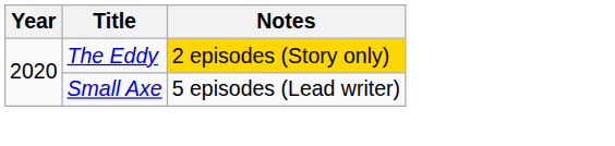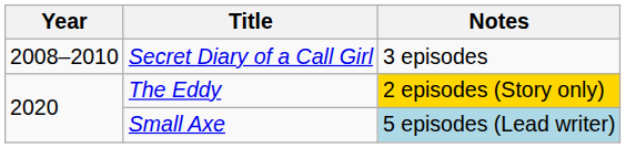 <table class="wikitable">
 <tr>
 <th>Year</th>
 <th>Title</th>
 <th>Notes</th>
+</tr>
+<tr>
+<td>2008–2010</td>
+<td><em><a href='#'>Secret Diary of a Call Girl</a></em></td>
+<td>3 episodes</td>
 </tr>
 <tr>
 <td rowspan="2">2020</td>
 <td><em><a href='#'>The Eddy</a></em></td>
 <td style="background: gold;">2 episodes (Story only)</td>
 </tr>
 <tr>
 <td><em><a href='#'>Small Axe</a></em></td>
-<td>5 episodes (Lead writer)</td>
+<td style="background: lightblue;">5 episodes (Lead writer)</td>
 </tr>
 </table>
